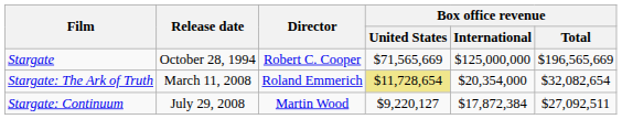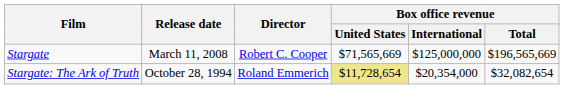 <table class="wikitable">
 <tr>
 <th rowspan="2">Film</th>
 <th rowspan="2">Release date</th>
 <th rowspan="2">Director</th>
 <th colspan="3">Box office revenue</th>
 </tr>
 <tr>
 <th style="text-align:center;">United States</th>
 <th style="text-align:center;">International</th>
 <th style="text-align:center;">Total</th>
 </tr>
 <tr>
 <td><a href='#'><em>Stargate</em></a></td>
-<td style="text-align:center;">October 28, 1994</td>
+<td style="text-align:center;">March 11, 2008</td>
 <td style="text-align:center;"><a href='#'>Robert C. Cooper</a></td>
 <td style="text-align:center;">$71,565,669</td>
 <td style="text-align:center;">$125,000,000</td>
 <td style="text-align:center;">$196,565,669</td>
 </tr>
 <tr>
 <td><em><a href='#'>Stargate: The Ark of Truth</a></em></td>
-<td style="text-align:center;">March 11, 2008</td>
+<td style="text-align:center;">October 28, 1994</td>
 <td style="text-align:center;"><a href='#'>Roland Emmerich</a></td>
 <td style="background: khaki; text-align:center;">$11,728,654</td>
 <td style="text-align:center;">$20,354,000</td>
 <td style="text-align:center;">$32,082,654</td>
 </tr>
-<tr>
-<td><em><a href='#'>Stargate: Continuum</a></em></td>
-<td style="text-align:center;">July 29, 2008</td>
-<td style="text-align:center;"><a href='#'>Martin Wood</a></td>
-<td style="text-align:center;">$9,220,127</td>
-<td style="text-align:center;">$17,872,384</td>
-<td style="text-align:center;">$27,092,511</td>
-</tr>
 </table>
